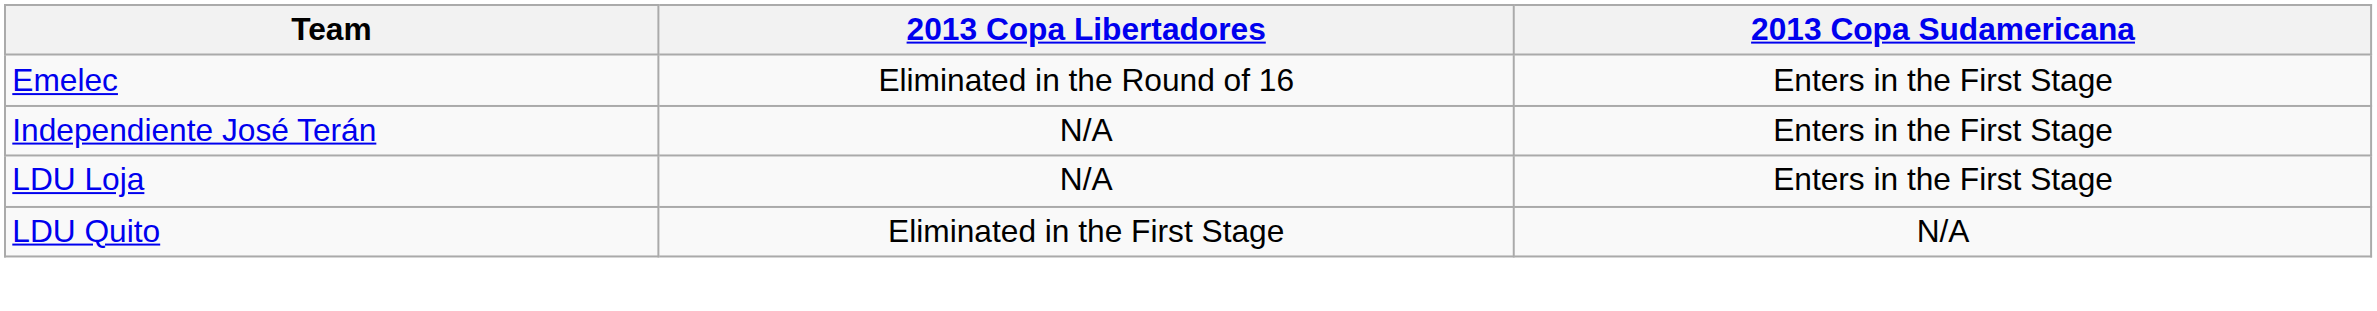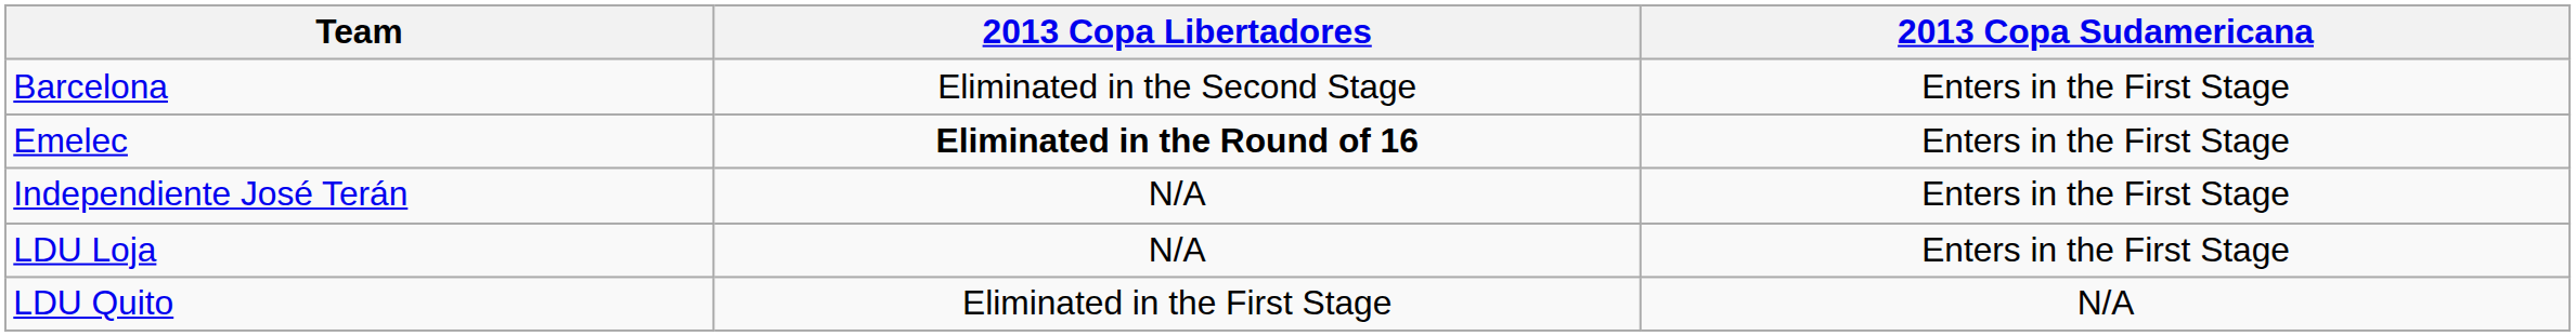 <table class="wikitable">
 <tr>
 <th width= 16%>Team</th>
 <th width= 21%><a href='#'>2013 Copa Libertadores</a></th>
 <th width= 21%><a href='#'>2013 Copa Sudamericana</a></th>
 </tr>
 <tr align="center">
+<td align="left"><a href='#'>Barcelona</a></td>
+<td>Eliminated in the Second Stage</td>
+<td>Enters in the First Stage</td>
+</tr>
+<tr align="center">
 <td align="left"><a href='#'>Emelec</a></td>
-<td>Eliminated in the Round of 16</td>
+<td><strong>Eliminated in the Round of 16</strong></td>
 <td>Enters in the First Stage</td>
 </tr>
 <tr align="center">
 <td align="left"><a href='#'>Independiente José Terán</a></td>
 <td>N/A</td>
 <td>Enters in the First Stage</td>
 </tr>
 <tr align="center">
 <td align="left"><a href='#'>LDU Loja</a></td>
 <td>N/A</td>
 <td>Enters in the First Stage</td>
 </tr>
 <tr align="center">
 <td align="left"><a href='#'>LDU Quito</a></td>
 <td>Eliminated in the First Stage</td>
 <td>N/A</td>
 </tr>
 </table>
